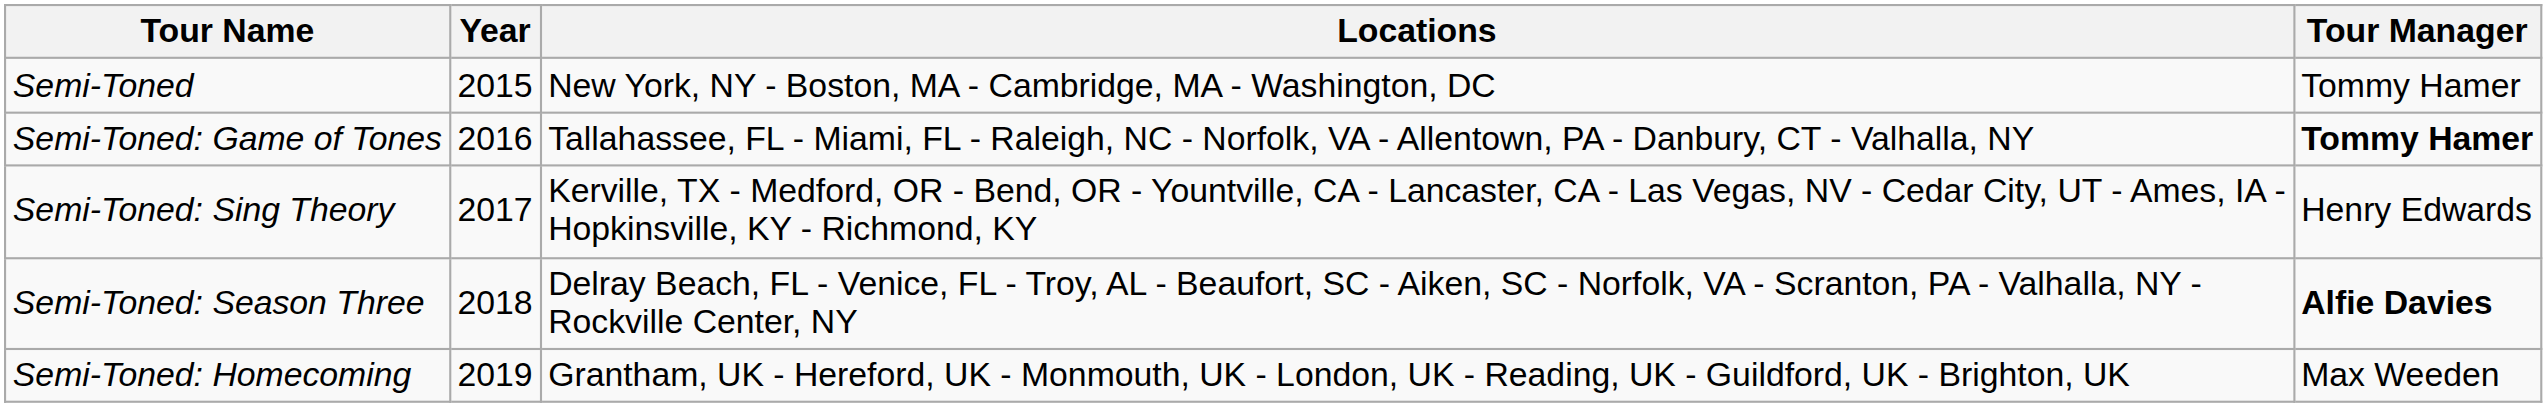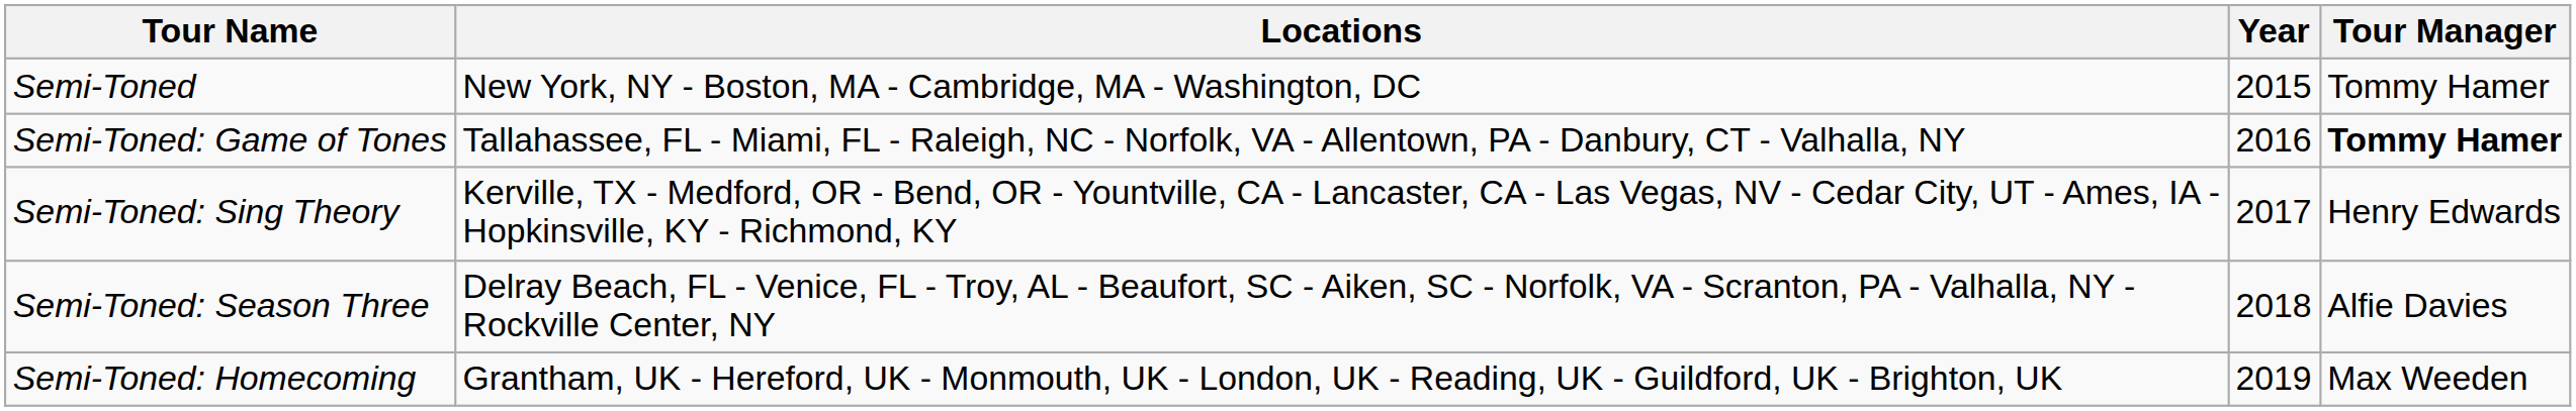 <table class="wikitable">
 <tr>
 <th>Tour Name</th>
+<th>Locations</th>
 <th>Year</th>
-<th>Locations</th>
 <th>Tour Manager</th>
 </tr>
 <tr>
 <td><em>Semi-Toned</em></td>
+<td>New York, NY - Boston, MA - Cambridge, MA - Washington, DC</td>
 <td>2015</td>
-<td>New York, NY - Boston, MA - Cambridge, MA - Washington, DC</td>
 <td>Tommy Hamer</td>
 </tr>
 <tr>
 <td><em>Semi-Toned: Game of Tones</em></td>
+<td>Tallahassee, FL - Miami, FL - Raleigh, NC - Norfolk, VA - Allentown, PA - Danbury, CT - Valhalla, NY</td>
 <td>2016</td>
-<td>Tallahassee, FL - Miami, FL - Raleigh, NC - Norfolk, VA - Allentown, PA - Danbury, CT - Valhalla, NY</td>
 <td><strong>Tommy Hamer</strong></td>
 </tr>
 <tr>
 <td><em>Semi-Toned: Sing Theory</em></td>
+<td>Kerville, TX - Medford, OR - Bend, OR - Yountville, CA - Lancaster, CA - Las Vegas, NV - Cedar City, UT - Ames, IA -<br>Hopkinsville, KY - Richmond, KY</td>
 <td>2017</td>
-<td>Kerville, TX - Medford, OR - Bend, OR - Yountville, CA - Lancaster, CA - Las Vegas, NV - Cedar City, UT - Ames, IA -<br>Hopkinsville, KY - Richmond, KY</td>
 <td>Henry Edwards</td>
 </tr>
 <tr>
 <td><em>Semi-Toned: Season Three</em></td>
+<td>Delray Beach, FL - Venice, FL - Troy, AL - Beaufort, SC - Aiken, SC - Norfolk, VA - Scranton, PA - Valhalla, NY -<br>Rockville Center, NY</td>
 <td>2018</td>
-<td>Delray Beach, FL - Venice, FL - Troy, AL - Beaufort, SC - Aiken, SC - Norfolk, VA - Scranton, PA - Valhalla, NY -<br>Rockville Center, NY</td>
-<td><strong>Alfie Davies</strong></td>
+<td>Alfie Davies</td>
 </tr>
 <tr>
 <td><em>Semi-Toned: Homecoming</em></td>
+<td>Grantham, UK - Hereford, UK - Monmouth, UK - London, UK - Reading, UK - Guildford, UK - Brighton, UK</td>
 <td>2019</td>
-<td>Grantham, UK - Hereford, UK - Monmouth, UK - London, UK - Reading, UK - Guildford, UK - Brighton, UK</td>
 <td>Max Weeden</td>
 </tr>
 </table>
